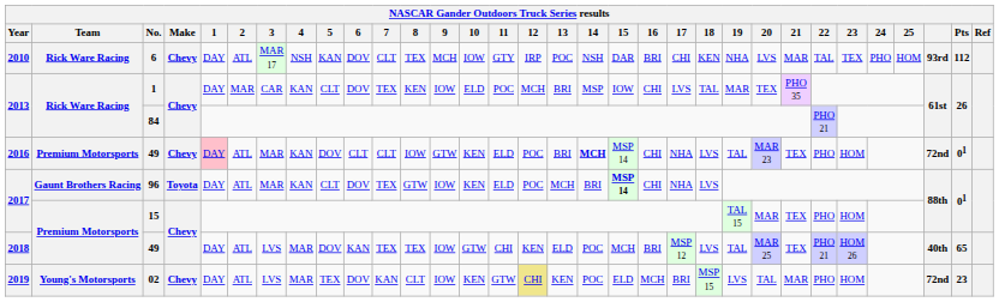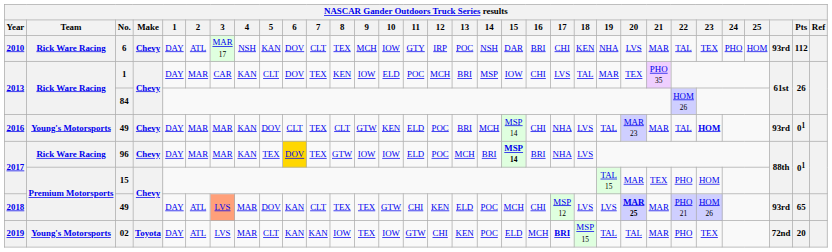 <table class="wikitable" style="text-align:center; font-size:75%">
 <tr>
 <th colspan=45><a href='#'>NASCAR Gander Outdoors Truck Series</a> results</th>
 </tr>
 <tr>
 <th>Year</th>
 <th>Team</th>
 <th>No.</th>
 <th>Make</th>
 <th>1</th>
 <th>2</th>
 <th>3</th>
 <th>4</th>
 <th>5</th>
 <th>6</th>
 <th>7</th>
 <th>8</th>
 <th>9</th>
 <th>10</th>
 <th>11</th>
 <th>12</th>
 <th>13</th>
 <th>14</th>
 <th>15</th>
 <th>16</th>
 <th>17</th>
 <th>18</th>
 <th>19</th>
 <th>20</th>
 <th>21</th>
 <th>22</th>
 <th>23</th>
 <th>24</th>
 <th>25</th>
 <th></th>
 <th>Pts</th>
 <th>Ref</th>
 </tr>
 <tr>
 <th><a href='#'>2010</a></th>
 <th><a href='#'>Rick Ware Racing</a></th>
 <th>6</th>
 <th><a href='#'>Chevy</a></th>
 <td><a href='#'>DAY</a></td>
 <td><a href='#'>ATL</a></td>
 <td style="background:#DFFFDF;"><a href='#'>MAR</a><br><small>17</small></td>
 <td><a href='#'>NSH</a></td>
 <td><a href='#'>KAN</a></td>
 <td><a href='#'>DOV</a></td>
 <td><a href='#'>CLT</a></td>
 <td><a href='#'>TEX</a></td>
 <td><a href='#'>MCH</a></td>
 <td><a href='#'>IOW</a></td>
 <td><a href='#'>GTY</a></td>
 <td><a href='#'>IRP</a></td>
 <td><a href='#'>POC</a></td>
 <td><a href='#'>NSH</a></td>
 <td><a href='#'>DAR</a></td>
 <td><a href='#'>BRI</a></td>
 <td><a href='#'>CHI</a></td>
 <td><a href='#'>KEN</a></td>
 <td><a href='#'>NHA</a></td>
 <td><a href='#'>LVS</a></td>
 <td><a href='#'>MAR</a></td>
 <td><a href='#'>TAL</a></td>
 <td><a href='#'>TEX</a></td>
 <td><a href='#'>PHO</a></td>
 <td><a href='#'>HOM</a></td>
 <th>93rd</th>
 <th>112</th>
 <th></th>
 </tr>
 <tr>
 <th rowspan=2><a href='#'>2013</a></th>
 <th rowspan=2><a href='#'>Rick Ware Racing</a></th>
 <th>1</th>
 <th rowspan=2><a href='#'>Chevy</a></th>
 <td><a href='#'>DAY</a></td>
 <td><a href='#'>MAR</a></td>
 <td><a href='#'>CAR</a></td>
 <td><a href='#'>KAN</a></td>
 <td><a href='#'>CLT</a></td>
 <td><a href='#'>DOV</a></td>
 <td><a href='#'>TEX</a></td>
 <td><a href='#'>KEN</a></td>
 <td><a href='#'>IOW</a></td>
 <td><a href='#'>ELD</a></td>
 <td><a href='#'>POC</a></td>
 <td><a href='#'>MCH</a></td>
 <td><a href='#'>BRI</a></td>
 <td><a href='#'>MSP</a></td>
 <td><a href='#'>IOW</a></td>
 <td><a href='#'>CHI</a></td>
 <td><a href='#'>LVS</a></td>
 <td><a href='#'>TAL</a></td>
 <td><a href='#'>MAR</a></td>
 <td><a href='#'>TEX</a></td>
 <td style="background:#EFCFFF;"><a href='#'>PHO</a><br><small>35</small></td>
 <td colspan=4></td>
 <th rowspan=2>61st</th>
 <th rowspan=2>26</th>
 <th rowspan=2></th>
 </tr>
 <tr>
 <th>84</th>
 <td colspan=21></td>
-<td style="background:#CFCFFF;"><a href='#'>PHO</a><br><small>21</small></td>
+<td style="background:#CFCFFF;"><a href='#'>HOM</a><br><small>26</small></td>
 <td colspan=3></td>
 </tr>
 <tr>
 <th><a href='#'>2016</a></th>
-<th><a href='#'>Premium Motorsports</a></th>
+<th><a href='#'>Young's Motorsports</a></th>
 <th>49</th>
 <th><a href='#'>Chevy</a></th>
-<td style="background: pink;"><a href='#'>DAY</a></td>
-<td><a href='#'>ATL</a></td>
+<td><a href='#'>DAY</a></td>
+<td><a href='#'>MAR</a></td>
 <td><a href='#'>MAR</a></td>
 <td><a href='#'>KAN</a></td>
 <td><a href='#'>DOV</a></td>
 <td><a href='#'>CLT</a></td>
+<td><a href='#'>TEX</a></td>
 <td><a href='#'>CLT</a></td>
-<td><a href='#'>IOW</a></td>
 <td><a href='#'>GTW</a></td>
 <td><a href='#'>KEN</a></td>
 <td><a href='#'>ELD</a></td>
 <td><a href='#'>POC</a></td>
 <td><a href='#'>BRI</a></td>
-<td><strong><a href='#'>MCH</a></strong></td>
+<td><a href='#'>MCH</a></td>
 <td style="background:#DFFFDF;"><a href='#'>MSP</a><br><small>14</small></td>
 <td><a href='#'>CHI</a></td>
 <td><a href='#'>NHA</a></td>
 <td><a href='#'>LVS</a></td>
 <td><a href='#'>TAL</a></td>
 <td style="background:#CFCFFF;"><a href='#'>MAR</a><br><small>23</small></td>
-<td><a href='#'>TEX</a></td>
-<td><a href='#'>PHO</a></td>
-<td><a href='#'>HOM</a></td>
+<td><a href='#'>MAR</a></td>
+<td><a href='#'>TAL</a></td>
+<td><strong><a href='#'>HOM</a></strong></td>
 <td colspan=2></td>
-<th>72nd</th>
+<th>93rd</th>
 <th>0<sup>1</sup></th>
 <th></th>
 </tr>
 <tr>
 <th rowspan=2><a href='#'>2017</a></th>
-<th><a href='#'>Gaunt Brothers Racing</a></th>
+<th><a href='#'>Rick Ware Racing</a></th>
 <th>96</th>
-<th><a href='#'>Toyota</a></th>
+<th><a href='#'>Chevy</a></th>
 <td><a href='#'>DAY</a></td>
-<td><a href='#'>ATL</a></td>
+<td><a href='#'>MAR</a></td>
 <td><a href='#'>MAR</a></td>
 <td><a href='#'>KAN</a></td>
-<td><a href='#'>CLT</a></td>
-<td><a href='#'>DOV</a></td>
+<td><a href='#'>TEX</a></td>
+<td style="background: gold;"><a href='#'>DOV</a></td>
 <td><a href='#'>TEX</a></td>
 <td><a href='#'>GTW</a></td>
 <td><a href='#'>IOW</a></td>
-<td><a href='#'>KEN</a></td>
+<td><a href='#'>IOW</a></td>
 <td><a href='#'>ELD</a></td>
 <td><a href='#'>POC</a></td>
 <td><a href='#'>MCH</a></td>
 <td><a href='#'>BRI</a></td>
 <td style="background:#DFFFDF;"><strong><a href='#'>MSP</a><br><small>14</small></strong></td>
-<td><a href='#'>CHI</a></td>
+<td><a href='#'>BRI</a></td>
 <td><a href='#'>NHA</a></td>
 <td><a href='#'>LVS</a></td>
 <td colspan=7></td>
 <th rowspan=2>88th</th>
 <th rowspan=2>0<sup>1</sup></th>
 <th rowspan=2></th>
 </tr>
 <tr>
 <th rowspan=2><a href='#'>Premium Motorsports</a></th>
 <th>15</th>
 <th rowspan=2><a href='#'>Chevy</a></th>
 <td colspan=18></td>
 <td style="background:#DFFFDF;"><a href='#'>TAL</a><br><small>15</small></td>
 <td><a href='#'>MAR</a></td>
 <td><a href='#'>TEX</a></td>
 <td><a href='#'>PHO</a></td>
 <td><a href='#'>HOM</a></td>
 <td colspan=2></td>
 </tr>
 <tr>
 <th><a href='#'>2018</a></th>
 <th>49</th>
 <td><a href='#'>DAY</a></td>
 <td><a href='#'>ATL</a></td>
-<td><a href='#'>LVS</a></td>
+<td style="background: lightsalmon;"><a href='#'>LVS</a></td>
 <td><a href='#'>MAR</a></td>
 <td><a href='#'>DOV</a></td>
 <td><a href='#'>KAN</a></td>
+<td><a href='#'>CLT</a></td>
 <td><a href='#'>TEX</a></td>
 <td><a href='#'>TEX</a></td>
-<td><a href='#'>IOW</a></td>
 <td><a href='#'>GTW</a></td>
 <td><a href='#'>CHI</a></td>
 <td><a href='#'>KEN</a></td>
 <td><a href='#'>ELD</a></td>
 <td><a href='#'>POC</a></td>
 <td><a href='#'>MCH</a></td>
-<td><a href='#'>BRI</a></td>
+<td><a href='#'>CHI</a></td>
 <td style="background:#DFFFDF;"><a href='#'>MSP</a><br><small>12</small></td>
 <td><a href='#'>LVS</a></td>
-<td><a href='#'>TAL</a></td>
-<td style="background:#CFCFFF;"><a href='#'>MAR</a><br><small>25</small></td>
-<td><a href='#'>TEX</a></td>
+<td><a href='#'>LVS</a></td>
+<td style="background:#CFCFFF;"><strong><a href='#'>MAR</a><br><small>25</small></strong></td>
+<td><a href='#'>MAR</a></td>
 <td style="background:#CFCFFF;"><a href='#'>PHO</a><br><small>21</small></td>
 <td style="background:#CFCFFF;"><a href='#'>HOM</a><br><small>26</small></td>
 <td colspan=2></td>
-<th>40th</th>
+<th>93rd</th>
 <th>65</th>
 <th></th>
 </tr>
 <tr>
 <th><a href='#'>2019</a></th>
 <th><a href='#'>Young's Motorsports</a></th>
 <th>02</th>
-<th><a href='#'>Chevy</a></th>
+<th><a href='#'>Toyota</a></th>
 <td><a href='#'>DAY</a></td>
 <td><a href='#'>ATL</a></td>
 <td><a href='#'>LVS</a></td>
 <td><a href='#'>MAR</a></td>
+<td><a href='#'>CLT</a></td>
+<td><a href='#'>KAN</a></td>
+<td><a href='#'>KAN</a></td>
+<td><a href='#'>IOW</a></td>
 <td><a href='#'>TEX</a></td>
-<td><a href='#'>DOV</a></td>
-<td><a href='#'>KAN</a></td>
-<td><a href='#'>CLT</a></td>
 <td><a href='#'>IOW</a></td>
-<td><a href='#'>KEN</a></td>
 <td><a href='#'>GTW</a></td>
-<td style="background: khaki;"><a href='#'>CHI</a></td>
+<td><a href='#'>CHI</a></td>
 <td><a href='#'>KEN</a></td>
 <td><a href='#'>POC</a></td>
 <td><a href='#'>ELD</a></td>
 <td><a href='#'>MCH</a></td>
-<td><a href='#'>BRI</a></td>
+<td><strong><a href='#'>BRI</a></strong></td>
 <td style="background:#DFFFDF;"><a href='#'>MSP</a><br><small>15</small></td>
-<td><a href='#'>LVS</a></td>
+<td><a href='#'>TAL</a></td>
 <td><a href='#'>TAL</a></td>
 <td><a href='#'>MAR</a></td>
 <td><a href='#'>PHO</a></td>
-<td><a href='#'>HOM</a></td>
+<td><a href='#'>TEX</a></td>
 <td colspan=2></td>
 <th>72nd</th>
-<th>23</th>
+<th>20</th>
 <th></th>
 </tr>
 </table>
